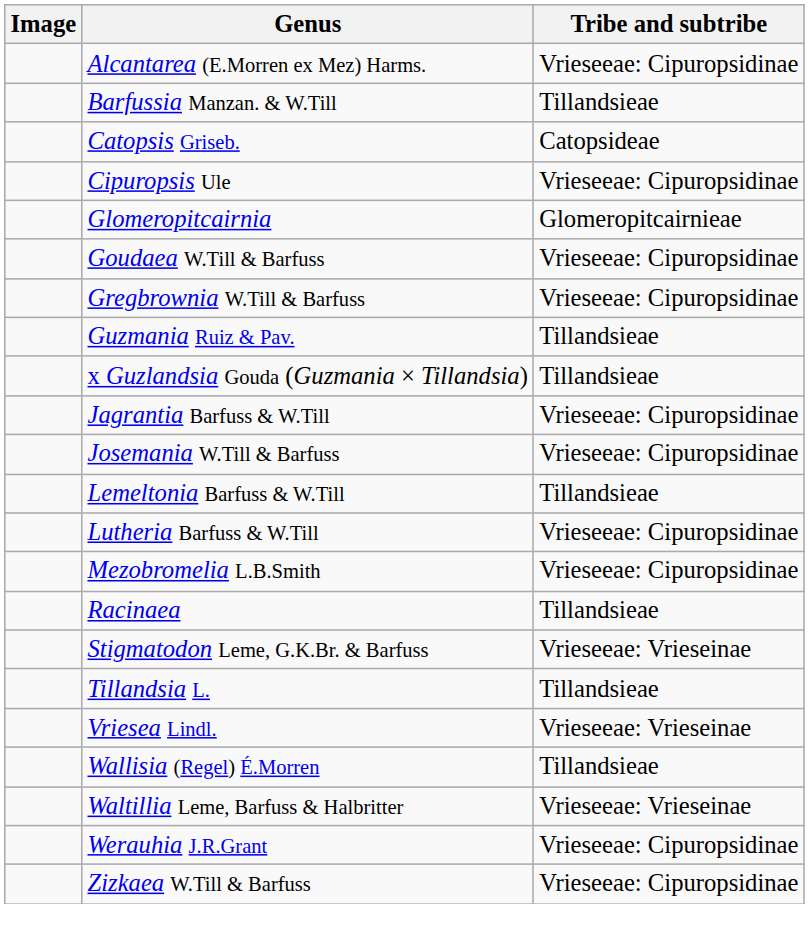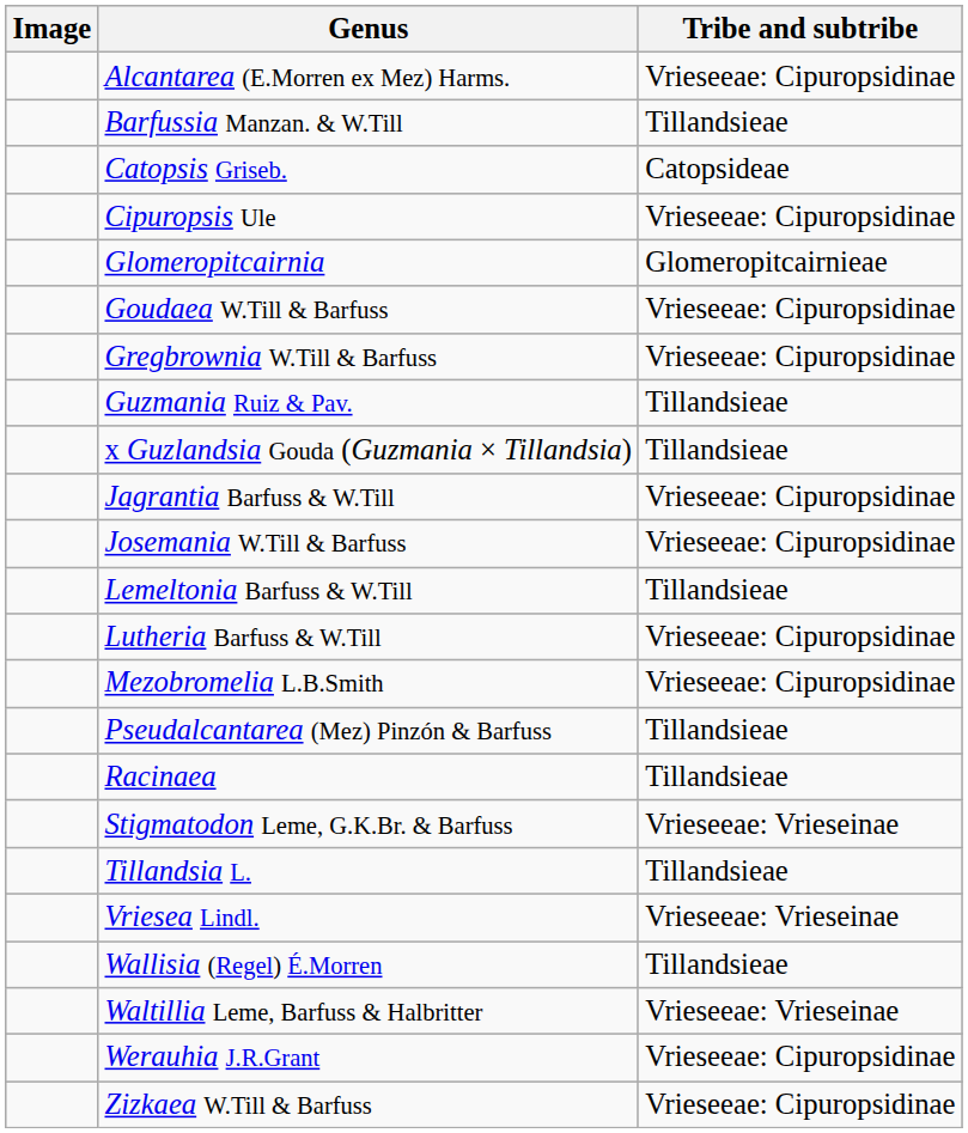 <table class="wikitable sortable">
 <tr>
 <th>Image</th>
 <th>Genus</th>
 <th>Tribe and subtribe</th>
 </tr>
 <tr>
 <td></td>
 <td><em><a href='#'>Alcantarea</a></em> <small>(E.Morren ex Mez) Harms.</small></td>
 <td>Vrieseeae: Cipuropsidinae</td>
 </tr>
 <tr>
 <td></td>
 <td><em><a href='#'>Barfussia</a></em> <small>Manzan. & W.Till</small></td>
 <td>Tillandsieae</td>
 </tr>
 <tr>
 <td></td>
 <td><em><a href='#'>Catopsis</a></em> <small><a href='#'>Griseb.</a></small></td>
 <td>Catopsideae</td>
 </tr>
 <tr>
 <td></td>
 <td><em><a href='#'>Cipuropsis</a></em> <small>Ule</small></td>
 <td>Vrieseeae: Cipuropsidinae</td>
 </tr>
 <tr>
 <td></td>
 <td><em><a href='#'>Glomeropitcairnia</a></em></td>
 <td>Glomeropitcairnieae</td>
 </tr>
 <tr>
 <td></td>
 <td><em><a href='#'>Goudaea</a></em> <small>W.Till & Barfuss</small></td>
 <td>Vrieseeae: Cipuropsidinae</td>
 </tr>
 <tr>
 <td></td>
 <td><em><a href='#'>Gregbrownia</a></em> <small>W.Till & Barfuss</small></td>
 <td>Vrieseeae: Cipuropsidinae</td>
 </tr>
 <tr>
 <td></td>
 <td><em><a href='#'>Guzmania</a></em> <small><a href='#'>Ruiz & Pav.</a></small></td>
 <td>Tillandsieae</td>
 </tr>
 <tr>
 <td></td>
 <td><a href='#'>x <em>Guzlandsia</em></a> <small>Gouda</small> (<em>Guzmania</em> × <em>Tillandsia</em>)</td>
 <td>Tillandsieae</td>
 </tr>
 <tr>
 <td></td>
 <td><em><a href='#'>Jagrantia</a></em> <small>Barfuss & W.Till</small></td>
 <td>Vrieseeae: Cipuropsidinae</td>
 </tr>
 <tr>
 <td></td>
 <td><em><a href='#'>Josemania</a></em> <small>W.Till & Barfuss</small></td>
 <td>Vrieseeae: Cipuropsidinae</td>
 </tr>
 <tr>
 <td></td>
 <td><em><a href='#'>Lemeltonia</a></em> <small>Barfuss & W.Till</small></td>
 <td>Tillandsieae</td>
 </tr>
 <tr>
 <td></td>
 <td><em><a href='#'>Lutheria</a></em> <small>Barfuss & W.Till</small></td>
 <td>Vrieseeae: Cipuropsidinae</td>
 </tr>
 <tr>
 <td></td>
 <td><em><a href='#'>Mezobromelia</a></em> <small>L.B.Smith</small></td>
 <td>Vrieseeae: Cipuropsidinae</td>
 </tr>
 <tr>
 <td></td>
+<td><em><a href='#'>Pseudalcantarea</a></em> <small>(Mez) Pinzón & Barfuss</small></td>
+<td>Tillandsieae</td>
+</tr>
+<tr>
+<td></td>
 <td><em><a href='#'>Racinaea</a></em></td>
 <td>Tillandsieae</td>
 </tr>
 <tr>
 <td></td>
 <td><em><a href='#'>Stigmatodon</a></em> <small>Leme, G.K.Br. & Barfuss</small></td>
 <td>Vrieseeae: Vrieseinae</td>
 </tr>
 <tr>
 <td></td>
 <td><em><a href='#'>Tillandsia</a></em> <small><a href='#'>L.</a></small></td>
 <td>Tillandsieae</td>
 </tr>
 <tr>
 <td></td>
 <td><em><a href='#'>Vriesea</a></em> <small><a href='#'>Lindl.</a></small></td>
 <td>Vrieseeae: Vrieseinae</td>
 </tr>
 <tr>
 <td></td>
 <td><em><a href='#'>Wallisia</a></em> <small>(<a href='#'>Regel</a>) <a href='#'>É.Morren</a></small></td>
 <td>Tillandsieae</td>
 </tr>
 <tr>
 <td></td>
 <td><em><a href='#'>Waltillia</a></em> <small>Leme, Barfuss & Halbritter</small></td>
 <td>Vrieseeae: Vrieseinae</td>
 </tr>
 <tr>
 <td></td>
 <td><em><a href='#'>Werauhia</a></em> <small><a href='#'>J.R.Grant</a></small></td>
 <td>Vrieseeae: Cipuropsidinae</td>
 </tr>
 <tr>
 <td></td>
 <td><em><a href='#'>Zizkaea</a></em> <small>W.Till & Barfuss</small></td>
 <td>Vrieseeae: Cipuropsidinae</td>
 </tr>
 </table>
